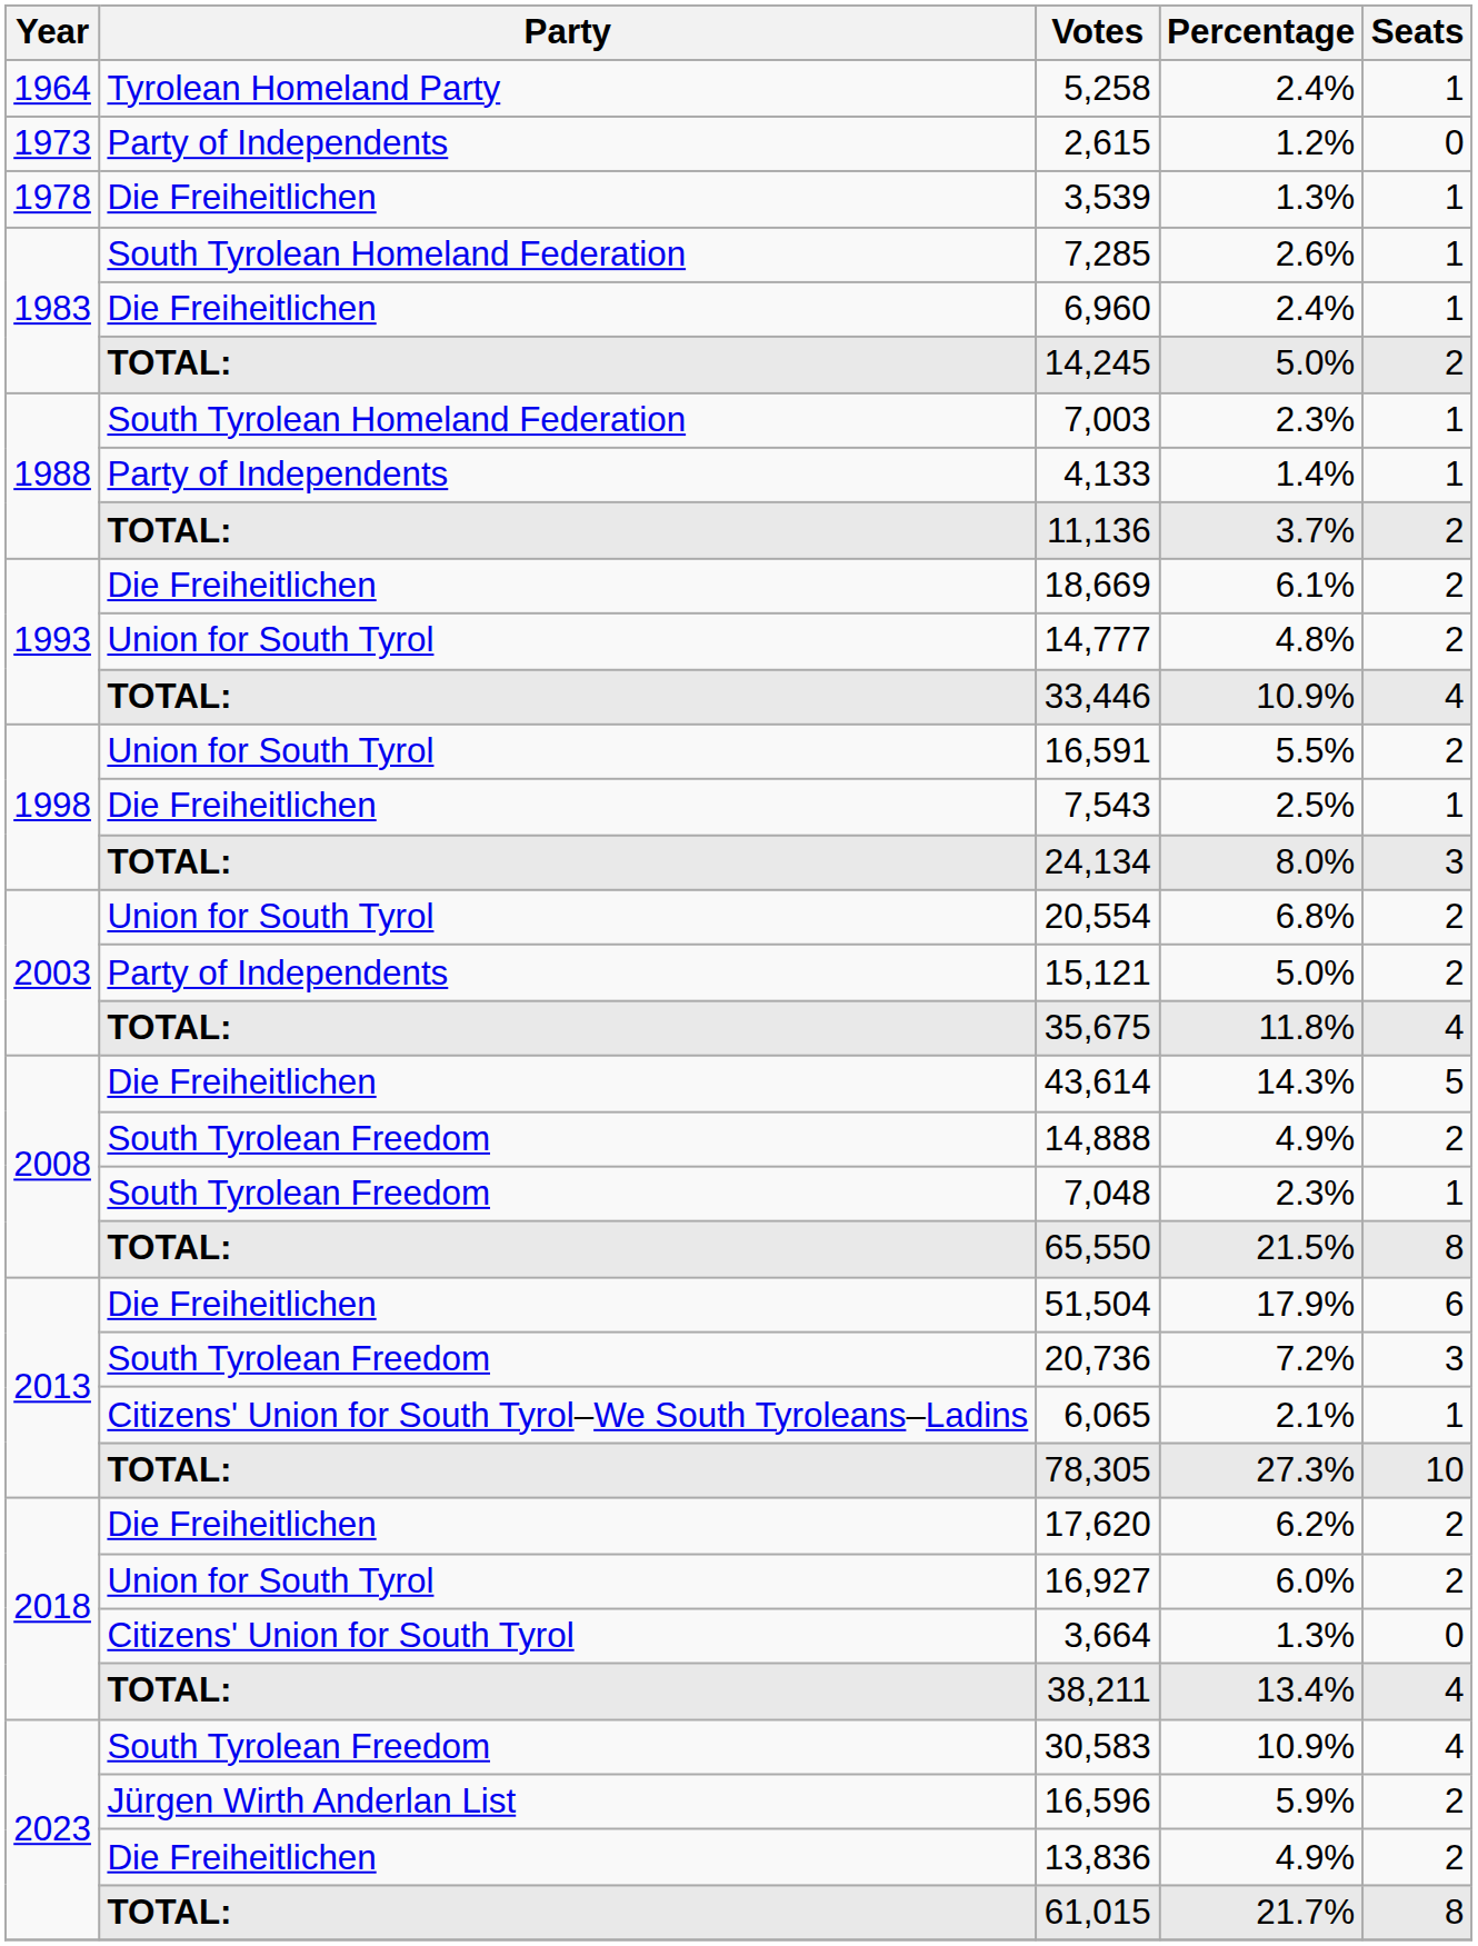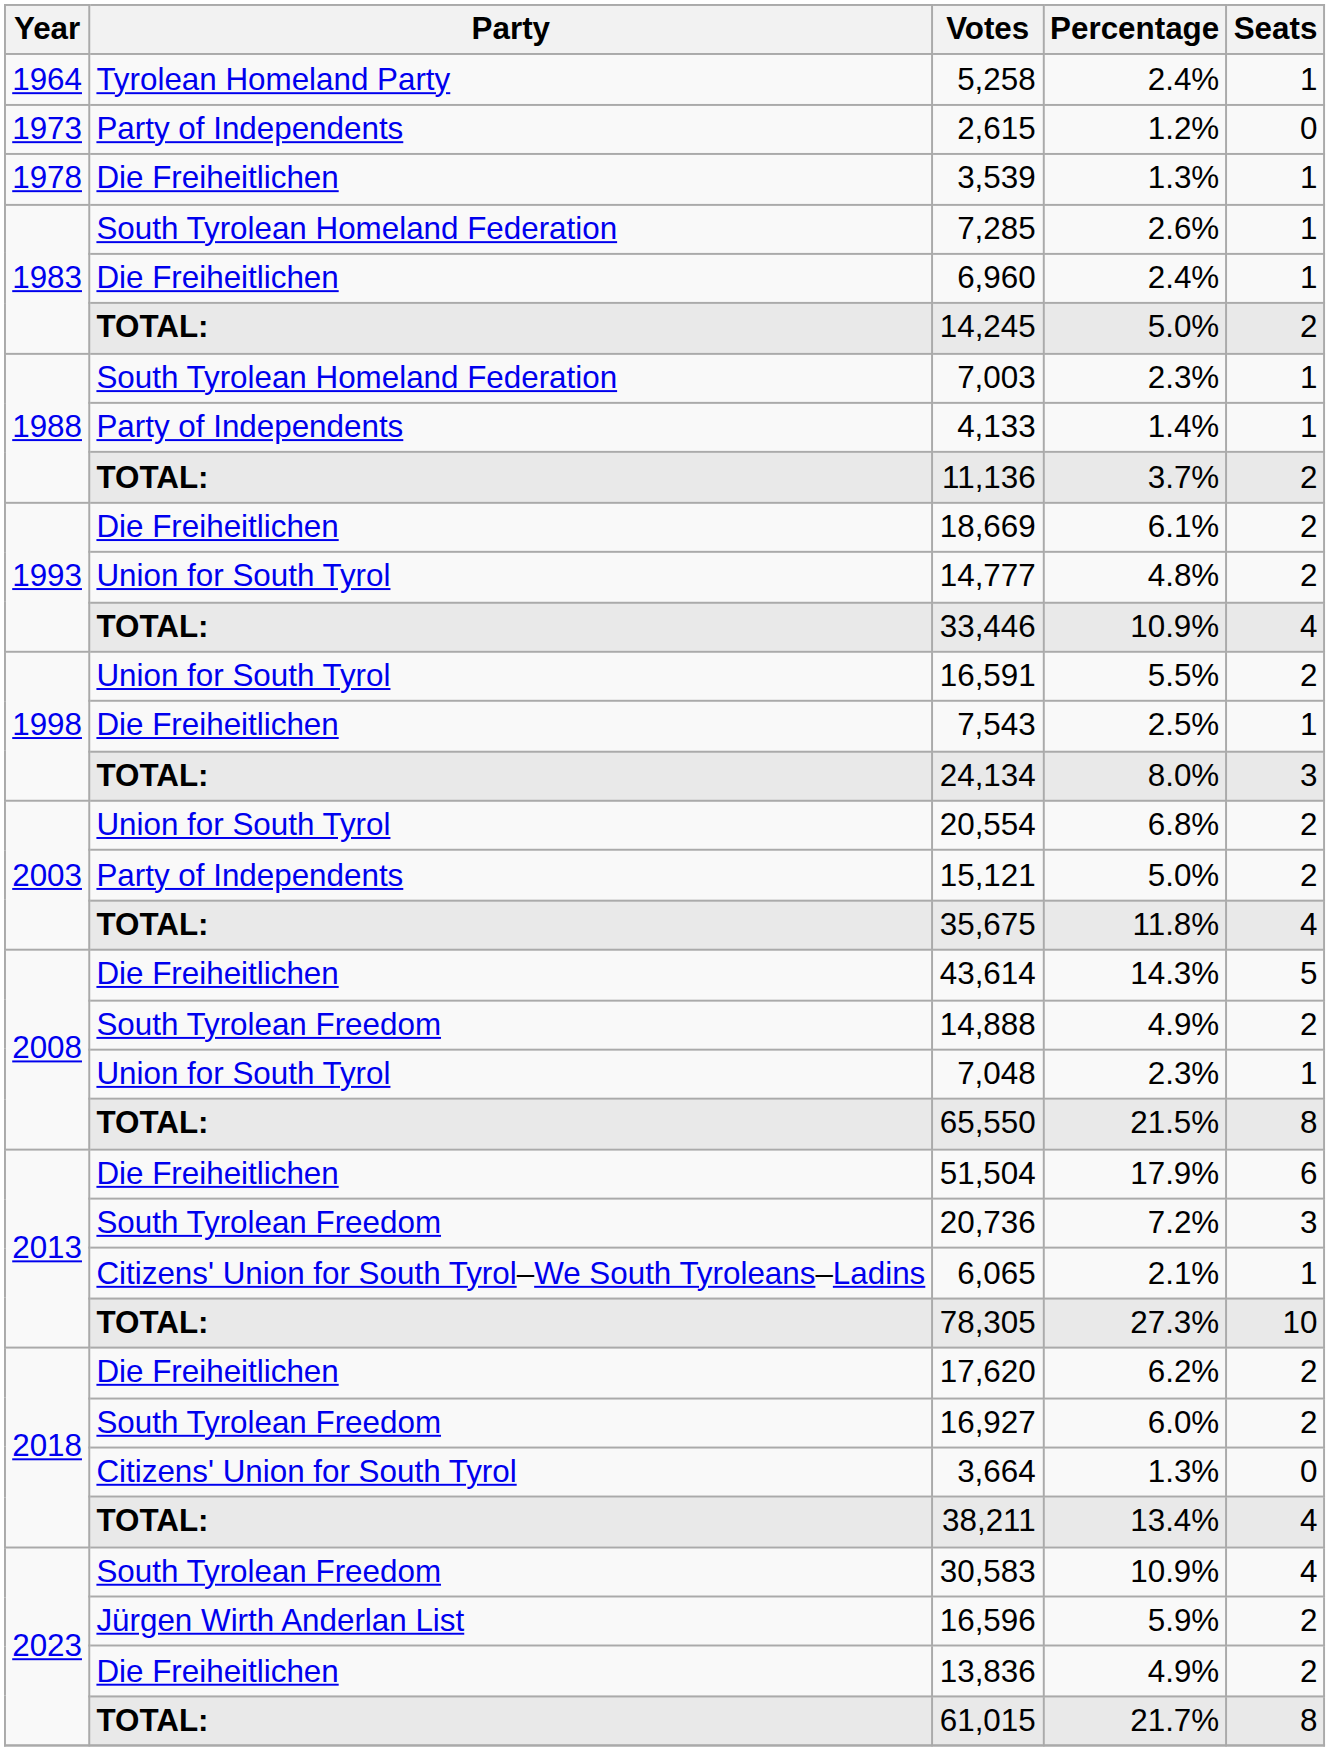 <table class="wikitable" style="text-align:right">
 <tr>
 <th>Year</th>
 <th>Party</th>
 <th>Votes</th>
 <th>Percentage</th>
 <th>Seats</th>
 </tr>
 <tr>
 <td><a href='#'>1964</a></td>
 <td style="text-align:left;"><a href='#'>Tyrolean Homeland Party </a></td>
 <td>5,258</td>
 <td>2.4%</td>
 <td>1</td>
 </tr>
 <tr>
 <td><a href='#'>1973</a></td>
 <td style="text-align:left;"><a href='#'>Party of Independents</a></td>
 <td>2,615</td>
 <td>1.2%</td>
 <td>0</td>
 </tr>
 <tr>
 <td><a href='#'>1978</a></td>
 <td style="text-align:left;"><a href='#'>Die Freiheitlichen</a></td>
 <td>3,539</td>
 <td>1.3%</td>
 <td>1</td>
 </tr>
 <tr>
 <td rowspan=3><a href='#'>1983</a></td>
 <td style="text-align:left;"><a href='#'>South Tyrolean Homeland Federation</a></td>
 <td>7,285</td>
 <td>2.6%</td>
 <td>1</td>
 </tr>
 <tr>
 <td style="text-align:left;"><a href='#'>Die Freiheitlichen</a></td>
 <td>6,960</td>
 <td>2.4%</td>
 <td>1</td>
 </tr>
 <tr style="background:#E9E9E9;">
 <td style="text-align:left;"><strong>TOTAL:</strong></td>
 <td>14,245</td>
 <td>5.0%</td>
 <td>2</td>
 </tr>
 <tr>
 <td rowspan=3><a href='#'>1988</a></td>
 <td style="text-align:left;"><a href='#'>South Tyrolean Homeland Federation</a></td>
 <td>7,003</td>
 <td>2.3%</td>
 <td>1</td>
 </tr>
 <tr>
 <td style="text-align:left;"><a href='#'>Party of Independents</a></td>
 <td>4,133</td>
 <td>1.4%</td>
 <td>1</td>
 </tr>
 <tr style="background:#E9E9E9;">
 <td style="text-align:left;"><strong>TOTAL:</strong></td>
 <td>11,136</td>
 <td>3.7%</td>
 <td>2</td>
 </tr>
 <tr>
 <td rowspan=3><a href='#'>1993</a></td>
 <td style="text-align:left;"><a href='#'>Die Freiheitlichen</a></td>
 <td>18,669</td>
 <td>6.1%</td>
 <td>2</td>
 </tr>
 <tr>
 <td style="text-align:left;"><a href='#'>Union for South Tyrol</a></td>
 <td>14,777</td>
 <td>4.8%</td>
 <td>2</td>
 </tr>
 <tr style="background:#E9E9E9;">
 <td style="text-align:left;"><strong>TOTAL:</strong></td>
 <td>33,446</td>
 <td>10.9%</td>
 <td>4</td>
 </tr>
 <tr>
 <td rowspan=3><a href='#'>1998</a></td>
 <td style="text-align:left;"><a href='#'>Union for South Tyrol</a></td>
 <td>16,591</td>
 <td>5.5%</td>
 <td>2</td>
 </tr>
 <tr>
 <td style="text-align:left;"><a href='#'>Die Freiheitlichen</a></td>
 <td>7,543</td>
 <td>2.5%</td>
 <td>1</td>
 </tr>
 <tr style="background:#E9E9E9;">
 <td style="text-align:left;"><strong>TOTAL:</strong></td>
 <td>24,134</td>
 <td>8.0%</td>
 <td>3</td>
 </tr>
 <tr>
 <td rowspan=3><a href='#'>2003</a></td>
 <td style="text-align:left;"><a href='#'>Union for South Tyrol</a></td>
 <td>20,554</td>
 <td>6.8%</td>
 <td>2</td>
 </tr>
 <tr>
 <td style="text-align:left;"><a href='#'>Party of Independents</a></td>
 <td>15,121</td>
 <td>5.0%</td>
 <td>2</td>
 </tr>
 <tr style="background:#E9E9E9;">
 <td style="text-align:left;"><strong>TOTAL:</strong></td>
 <td>35,675</td>
 <td>11.8%</td>
 <td>4</td>
 </tr>
 <tr>
 <td rowspan=4><a href='#'>2008</a></td>
 <td style="text-align:left;"><a href='#'>Die Freiheitlichen</a></td>
 <td>43,614</td>
 <td>14.3%</td>
 <td>5</td>
 </tr>
 <tr>
 <td style="text-align:left;"><a href='#'>South Tyrolean Freedom</a></td>
 <td>14,888</td>
 <td>4.9%</td>
 <td>2</td>
 </tr>
 <tr>
-<td style="text-align:left;"><a href='#'>South Tyrolean Freedom</a></td>
+<td style="text-align:left;"><a href='#'>Union for South Tyrol</a></td>
 <td>7,048</td>
 <td>2.3%</td>
 <td>1</td>
 </tr>
 <tr style="background:#E9E9E9;">
 <td style="text-align:left;"><strong>TOTAL:</strong></td>
 <td>65,550</td>
 <td>21.5%</td>
 <td>8</td>
 </tr>
 <tr>
 <td rowspan=4><a href='#'>2013</a></td>
 <td style="text-align:left;"><a href='#'>Die Freiheitlichen</a></td>
 <td>51,504</td>
 <td>17.9%</td>
 <td>6</td>
 </tr>
 <tr>
 <td style="text-align:left;"><a href='#'>South Tyrolean Freedom</a></td>
 <td>20,736</td>
 <td>7.2%</td>
 <td>3</td>
 </tr>
 <tr>
 <td style="text-align:left;"><a href='#'>Citizens' Union for South Tyrol</a>–<a href='#'>We South Tyroleans</a>–<a href='#'>Ladins</a></td>
 <td>6,065</td>
 <td>2.1%</td>
 <td>1</td>
 </tr>
 <tr style="background:#E9E9E9;">
 <td style="text-align:left;"><strong>TOTAL:</strong></td>
 <td>78,305</td>
 <td>27.3%</td>
 <td>10</td>
 </tr>
 <tr>
 <td rowspan=4><a href='#'>2018</a></td>
 <td style="text-align:left;"><a href='#'>Die Freiheitlichen</a></td>
 <td>17,620</td>
 <td>6.2%</td>
 <td>2</td>
 </tr>
 <tr>
-<td style="text-align:left;"><a href='#'>Union for South Tyrol</a></td>
+<td style="text-align:left;"><a href='#'>South Tyrolean Freedom</a></td>
 <td>16,927</td>
 <td>6.0%</td>
 <td>2</td>
 </tr>
 <tr>
 <td style="text-align:left;"><a href='#'>Citizens' Union for South Tyrol</a></td>
 <td>3,664</td>
 <td>1.3%</td>
 <td>0</td>
 </tr>
 <tr style="background:#E9E9E9;">
 <td style="text-align:left;"><strong>TOTAL:</strong></td>
 <td>38,211</td>
 <td>13.4%</td>
 <td>4</td>
 </tr>
 <tr>
 <td rowspan=4><a href='#'>2023</a></td>
 <td style="text-align:left;"><a href='#'>South Tyrolean Freedom</a></td>
 <td>30,583</td>
 <td>10.9%</td>
 <td>4</td>
 </tr>
 <tr>
 <td style="text-align:left;"><a href='#'>Jürgen Wirth Anderlan List</a></td>
 <td>16,596</td>
 <td>5.9%</td>
 <td>2</td>
 </tr>
 <tr>
 <td style="text-align:left;"><a href='#'>Die Freiheitlichen</a></td>
 <td>13,836</td>
 <td>4.9%</td>
 <td>2</td>
 </tr>
 <tr style="background:#E9E9E9;">
 <td style="text-align:left;"><strong>TOTAL:</strong></td>
 <td>61,015</td>
 <td>21.7%</td>
 <td>8</td>
 </tr>
 <tr>
 </tr>
 </table>
